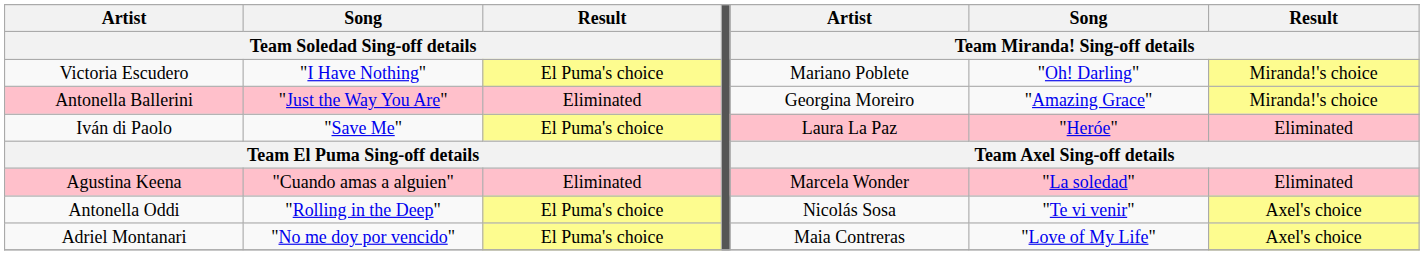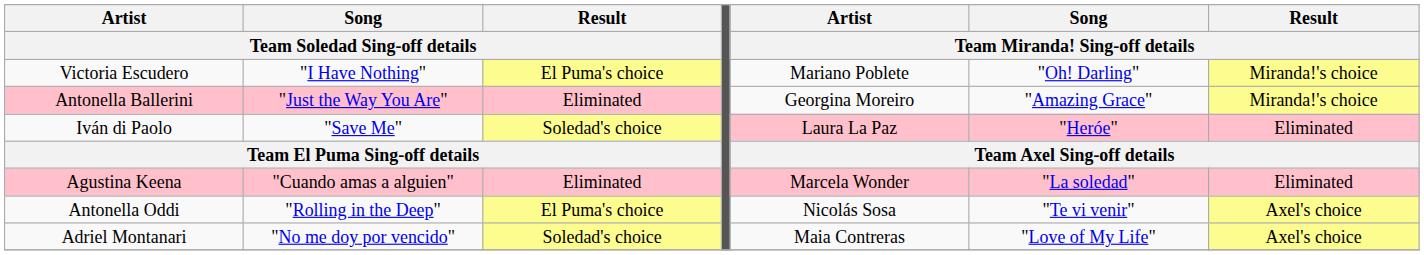 <table class="wikitable" style="text-align:center; line-height:17px; width:100%;">
 <tr>
 </tr>
 <tr>
 <th width="17%">Artist</th>
 <th width="17%">Song</th>
 <th width="17%">Result</th>
 <td rowspan="9" style="background:#555555;"></td>
 <th width="17%">Artist</th>
 <th width="17%">Song</th>
 <th width="17%">Result</th>
 </tr>
 <tr>
 <th scope="col" width="50%" colspan="3">Team Soledad Sing-off details</th>
 <th scope="col" width="50%" colspan="3">Team Miranda! Sing-off details</th>
 </tr>
 <tr>
 <td>Victoria Escudero</td>
 <td>"<a href='#'>I Have Nothing</a>"</td>
 <td style="background:#fdfc8f;">El Puma's choice</td>
 <td>Mariano Poblete</td>
 <td>"<a href='#'>Oh! Darling</a>"</td>
 <td style="background:#fdfc8f;">Miranda!'s choice</td>
 </tr>
 <tr>
 <td style="background:pink;">Antonella Ballerini</td>
 <td style="background:pink;">"<a href='#'>Just the Way You Are</a>"</td>
 <td style="background:pink;">Eliminated</td>
 <td>Georgina Moreiro</td>
 <td>"<a href='#'>Amazing Grace</a>"</td>
 <td style="background:#fdfc8f;">Miranda!'s choice</td>
 </tr>
 <tr>
 <td>Iván di Paolo</td>
 <td>"<a href='#'>Save Me</a>"</td>
-<td style="background:#fdfc8f;">El Puma's choice</td>
+<td style="background:#fdfc8f;">Soledad's choice</td>
 <td style="background:pink;">Laura La Paz</td>
 <td style="background:pink;">"<a href='#'>Heróe</a>"</td>
 <td style="background:pink;">Eliminated</td>
 </tr>
 <tr>
 <th scope="col" width="50%" colspan="3">Team El Puma Sing-off details</th>
 <th scope="col" width="50%" colspan="3">Team Axel Sing-off details</th>
 </tr>
 <tr>
 <td style="background:pink;">Agustina Keena</td>
 <td style="background:pink;">"Cuando amas a alguien"</td>
 <td style="background:pink;">Eliminated</td>
 <td style="background:pink;">Marcela Wonder</td>
 <td style="background:pink;">"<a href='#'>La soledad</a>"</td>
 <td style="background:pink;">Eliminated</td>
 </tr>
 <tr>
 <td>Antonella Oddi</td>
 <td>"<a href='#'>Rolling in the Deep</a>"</td>
 <td style="background:#fdfc8f;">El Puma's choice</td>
 <td>Nicolás Sosa</td>
 <td>"<a href='#'>Te vi venir</a>"</td>
 <td style="background:#fdfc8f;">Axel's choice</td>
 </tr>
 <tr>
 <td>Adriel Montanari</td>
 <td>"<a href='#'>No me doy por vencido</a>"</td>
-<td style="background:#fdfc8f;">El Puma's choice</td>
+<td style="background:#fdfc8f;">Soledad's choice</td>
 <td>Maia Contreras</td>
 <td>"<a href='#'>Love of My Life</a>"</td>
 <td style="background:#fdfc8f;">Axel's choice</td>
 </tr>
 <tr>
 </tr>
 </table>
